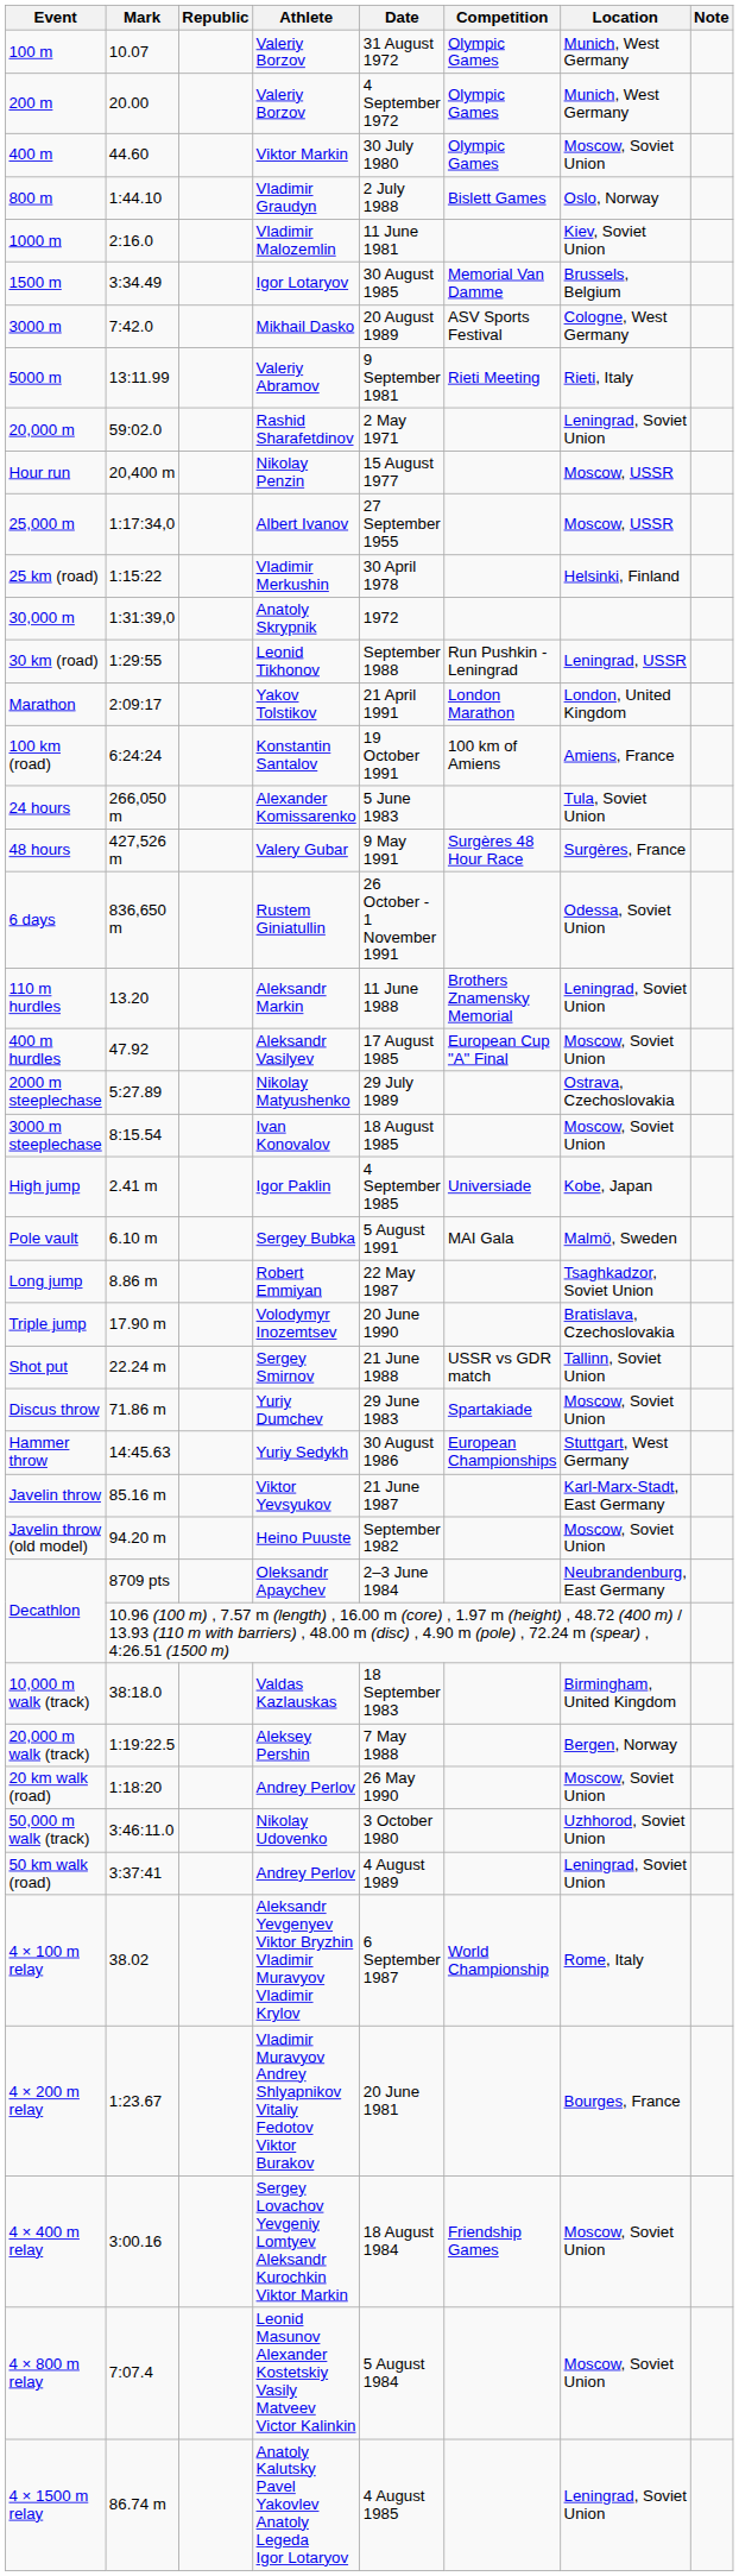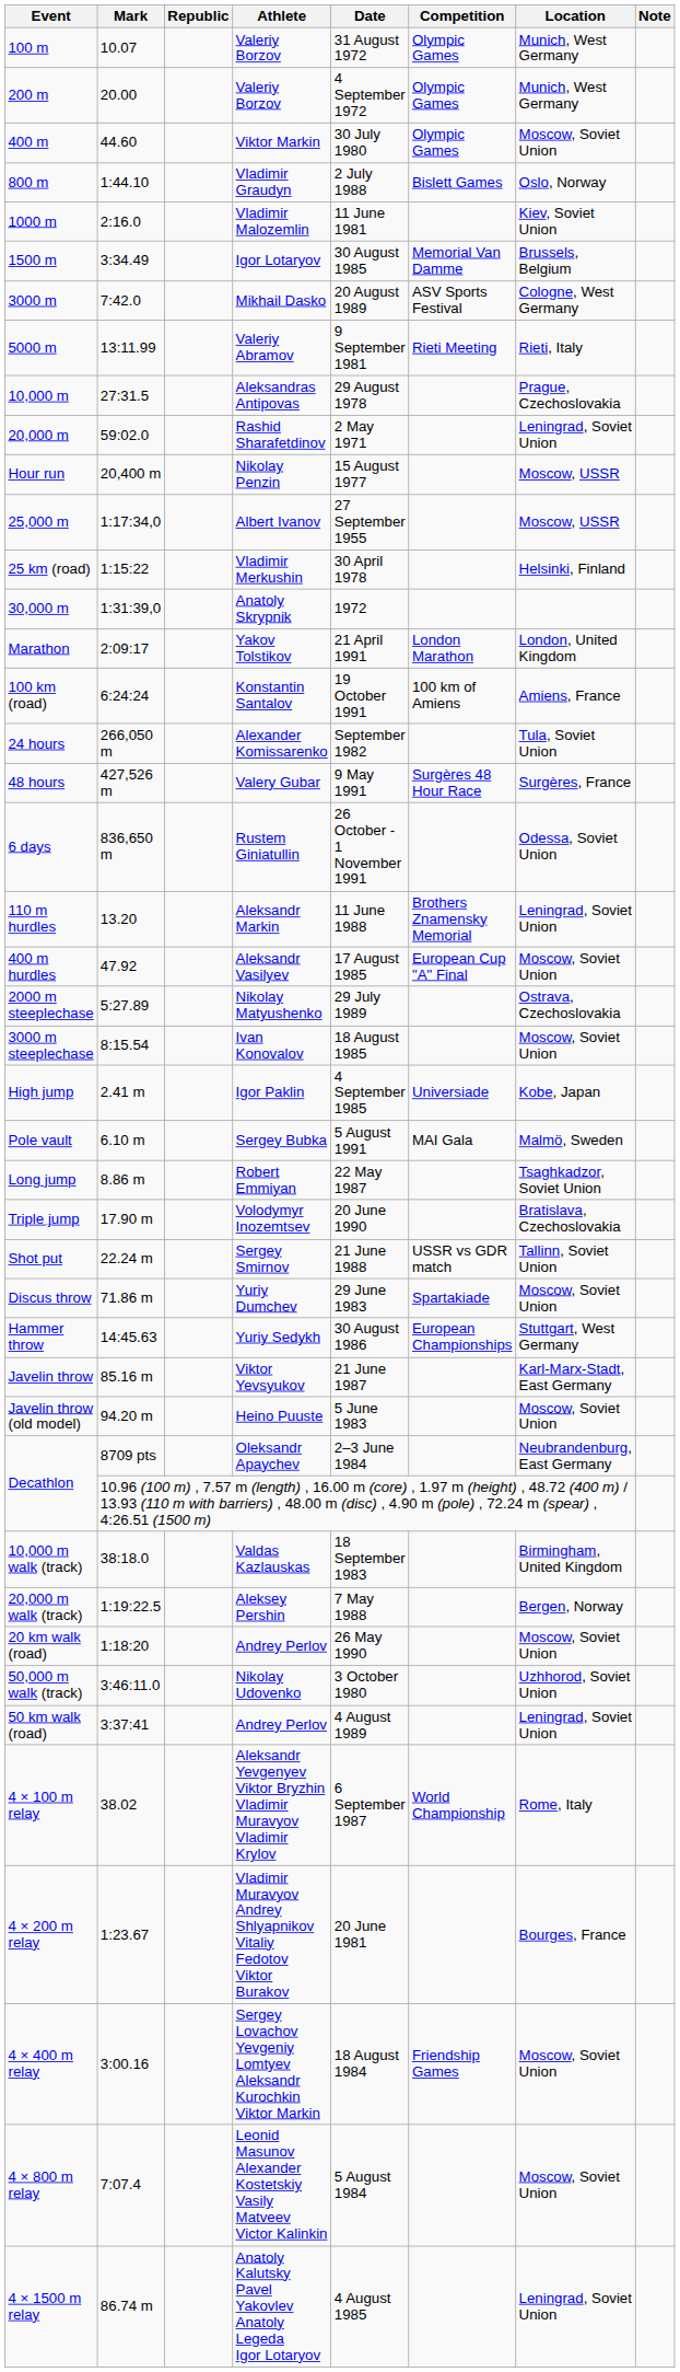 <table class = "wikitable">
 <tr>
 <th>Event</th>
 <th>Mark</th>
 <th>Republic</th>
 <th>Athlete</th>
 <th>Date</th>
 <th>Competition</th>
 <th>Location</th>
 <th>Note</th>
 </tr>
 <tr>
 <td><a href='#'>100 m</a></td>
 <td>10.07 </td>
 <td></td>
 <td><a href='#'>Valeriy Borzov</a></td>
 <td>31 August 1972</td>
 <td><a href='#'>Olympic Games</a></td>
 <td><a href='#'>Munich</a>, West Germany</td>
 <td></td>
 </tr>
 <tr>
 <td><a href='#'>200 m</a></td>
 <td>20.00 </td>
 <td></td>
 <td><a href='#'>Valeriy Borzov</a></td>
 <td>4 September 1972</td>
 <td><a href='#'>Olympic Games</a></td>
 <td><a href='#'>Munich</a>, West Germany</td>
 <td></td>
 </tr>
 <tr>
 <td><a href='#'>400 m</a></td>
 <td>44.60</td>
 <td></td>
 <td><a href='#'>Viktor Markin</a></td>
 <td>30 July 1980</td>
 <td><a href='#'>Olympic Games</a></td>
 <td><a href='#'>Moscow</a>, Soviet Union</td>
 <td></td>
 </tr>
 <tr>
 <td><a href='#'>800 m</a></td>
 <td>1:44.10</td>
 <td></td>
 <td><a href='#'>Vladimir Graudyn</a></td>
 <td>2 July 1988</td>
 <td><a href='#'>Bislett Games</a></td>
 <td><a href='#'>Oslo</a>, Norway</td>
 <td></td>
 </tr>
 <tr>
 <td><a href='#'>1000 m</a></td>
 <td>2:16.0 </td>
 <td></td>
 <td><a href='#'>Vladimir Malozemlin</a></td>
 <td>11 June 1981</td>
 <td></td>
 <td><a href='#'>Kiev</a>, Soviet Union</td>
 <td></td>
 </tr>
 <tr>
 <td><a href='#'>1500 m</a></td>
 <td>3:34.49</td>
 <td></td>
 <td><a href='#'>Igor Lotaryov</a></td>
 <td>30 August 1985</td>
 <td><a href='#'>Memorial Van Damme</a></td>
 <td><a href='#'>Brussels</a>, Belgium</td>
 <td></td>
 </tr>
 <tr>
 <td><a href='#'>3000 m</a></td>
 <td>7:42.0 </td>
 <td></td>
 <td><a href='#'>Mikhail Dasko</a></td>
 <td>20 August 1989</td>
 <td>ASV Sports Festival</td>
 <td><a href='#'>Cologne</a>, West Germany</td>
 <td></td>
 </tr>
 <tr>
 <td><a href='#'>5000 m</a></td>
 <td>13:11.99</td>
 <td></td>
 <td><a href='#'>Valeriy Abramov</a></td>
 <td>9 September 1981</td>
 <td><a href='#'>Rieti Meeting</a></td>
 <td><a href='#'>Rieti</a>, Italy</td>
 <td></td>
 </tr>
 <tr>
+<td><a href='#'>10,000 m</a></td>
+<td>27:31.5 </td>
+<td></td>
+<td><a href='#'>Aleksandras Antipovas</a></td>
+<td>29 August 1978</td>
+<td></td>
+<td><a href='#'>Prague</a>, Czechoslovakia</td>
+<td></td>
+</tr>
+<tr>
 <td><a href='#'>20,000 m</a></td>
 <td>59:02.0 </td>
 <td></td>
 <td><a href='#'>Rashid Sharafetdinov</a></td>
 <td>2 May 1971</td>
 <td></td>
 <td><a href='#'>Leningrad</a>, Soviet Union</td>
 <td></td>
 </tr>
 <tr>
 <td><a href='#'>Hour run</a></td>
 <td>20,400 m</td>
 <td></td>
 <td><a href='#'>Nikolay Penzin</a></td>
 <td>15 August 1977</td>
 <td></td>
 <td><a href='#'>Moscow</a>, <a href='#'>USSR</a></td>
 <td></td>
 </tr>
 <tr>
 <td><a href='#'>25,000 m</a></td>
 <td>1:17:34,0</td>
 <td></td>
 <td><a href='#'>Albert Ivanov</a></td>
 <td>27 September 1955</td>
 <td></td>
 <td><a href='#'>Moscow</a>, <a href='#'>USSR</a></td>
 <td></td>
 </tr>
 <tr>
 <td><a href='#'>25 km</a> (road)</td>
 <td>1:15:22</td>
 <td></td>
 <td><a href='#'>Vladimir Merkushin</a></td>
 <td>30 April 1978</td>
 <td></td>
 <td><a href='#'>Helsinki</a>, Finland</td>
 <td></td>
 </tr>
 <tr>
 <td><a href='#'>30,000 m</a></td>
 <td>1:31:39,0</td>
 <td></td>
 <td><a href='#'>Anatoly Skrypnik</a></td>
 <td>1972</td>
 <td></td>
 <td></td>
 <td></td>
 </tr>
 <tr>
-<td><a href='#'>30 km</a> (road)</td>
-<td>1:29:55</td>
-<td></td>
-<td><a href='#'>Leonid Tikhonov</a></td>
-<td>September 1988</td>
-<td>Run Pushkin - Leningrad</td>
-<td><a href='#'>Leningrad</a>, <a href='#'>USSR</a></td>
-<td></td>
-</tr>
-<tr>
 <td><a href='#'>Marathon</a></td>
 <td>2:09:17</td>
 <td></td>
 <td><a href='#'>Yakov Tolstikov</a></td>
 <td>21 April 1991</td>
 <td><a href='#'>London Marathon</a></td>
 <td><a href='#'>London</a>, United Kingdom</td>
 <td></td>
 </tr>
 <tr>
 <td><a href='#'>100 km</a> (road)</td>
 <td>6:24:24</td>
 <td></td>
 <td><a href='#'>Konstantin Santalov</a></td>
 <td>19 October 1991</td>
 <td>100 km of Amiens</td>
 <td><a href='#'>Amiens</a>, France</td>
 <td></td>
 </tr>
 <tr>
 <td><a href='#'>24 hours</a></td>
 <td>266,050 m</td>
 <td></td>
 <td><a href='#'>Alexander Komissarenko</a></td>
-<td>5 June 1983</td>
+<td>September 1982</td>
 <td></td>
 <td><a href='#'>Tula</a>, Soviet Union</td>
 <td></td>
 </tr>
 <tr>
 <td><a href='#'>48 hours</a></td>
 <td>427,526 m</td>
 <td></td>
 <td><a href='#'>Valery Gubar</a></td>
 <td>9 May 1991</td>
 <td><a href='#'>Surgères 48 Hour Race</a></td>
 <td><a href='#'>Surgères</a>, France</td>
 <td></td>
 </tr>
 <tr>
 <td><a href='#'>6 days</a></td>
 <td>836,650 m</td>
 <td></td>
 <td><a href='#'>Rustem Giniatullin</a></td>
 <td>26 October - 1 November 1991</td>
 <td></td>
 <td><a href='#'>Odessa</a>, Soviet Union</td>
 <td></td>
 </tr>
 <tr>
 <td><a href='#'>110 m hurdles</a></td>
 <td>13.20 </td>
 <td></td>
 <td><a href='#'>Aleksandr Markin</a></td>
 <td>11 June 1988</td>
 <td><a href='#'>Brothers Znamensky Memorial</a></td>
 <td><a href='#'>Leningrad</a>, Soviet Union</td>
 <td></td>
 </tr>
 <tr>
 <td><a href='#'>400 m hurdles</a></td>
 <td>47.92</td>
 <td></td>
 <td><a href='#'>Aleksandr Vasilyev</a></td>
 <td>17 August 1985</td>
 <td><a href='#'>European Cup "A" Final</a></td>
 <td><a href='#'>Moscow</a>, Soviet Union</td>
 <td></td>
 </tr>
 <tr>
 <td><a href='#'>2000 m steeplechase</a></td>
 <td>5:27.89</td>
 <td></td>
 <td><a href='#'>Nikolay Matyushenko</a></td>
 <td>29 July 1989</td>
 <td></td>
 <td><a href='#'>Ostrava</a>, Czechoslovakia</td>
 <td></td>
 </tr>
 <tr>
 <td><a href='#'>3000 m steeplechase</a></td>
 <td>8:15.54</td>
 <td></td>
 <td><a href='#'>Ivan Konovalov</a></td>
 <td>18 August 1985</td>
 <td></td>
 <td><a href='#'>Moscow</a>, Soviet Union</td>
 <td></td>
 </tr>
 <tr>
 <td><a href='#'>High jump</a></td>
 <td>2.41 m</td>
 <td></td>
 <td><a href='#'>Igor Paklin</a></td>
 <td>4 September 1985</td>
 <td><a href='#'>Universiade</a></td>
 <td><a href='#'>Kobe</a>, Japan</td>
 <td></td>
 </tr>
 <tr>
 <td><a href='#'>Pole vault</a></td>
 <td>6.10 m</td>
 <td></td>
 <td><a href='#'>Sergey Bubka</a></td>
 <td>5 August 1991</td>
 <td>MAI Gala</td>
 <td><a href='#'>Malmö</a>, Sweden</td>
 <td></td>
 </tr>
 <tr>
 <td><a href='#'>Long jump</a></td>
 <td>8.86 m  </td>
 <td></td>
 <td><a href='#'>Robert Emmiyan</a></td>
 <td>22 May 1987</td>
 <td></td>
 <td><a href='#'>Tsaghkadzor</a>, Soviet Union</td>
 <td></td>
 </tr>
 <tr>
 <td><a href='#'>Triple jump</a></td>
 <td>17.90 m </td>
 <td></td>
 <td><a href='#'>Volodymyr Inozemtsev</a></td>
 <td>20 June 1990</td>
 <td></td>
 <td><a href='#'>Bratislava</a>, Czechoslovakia</td>
 <td></td>
 </tr>
 <tr>
 <td><a href='#'>Shot put</a></td>
 <td>22.24 m</td>
 <td></td>
 <td><a href='#'>Sergey Smirnov</a></td>
 <td>21 June 1988</td>
 <td>USSR vs GDR match</td>
 <td><a href='#'>Tallinn</a>, Soviet Union</td>
 <td></td>
 </tr>
 <tr>
 <td><a href='#'>Discus throw</a></td>
 <td>71.86 m</td>
 <td></td>
 <td><a href='#'>Yuriy Dumchev</a></td>
 <td>29 June 1983</td>
 <td><a href='#'>Spartakiade</a></td>
 <td><a href='#'>Moscow</a>, Soviet Union</td>
 <td></td>
 </tr>
 <tr>
 <td><a href='#'>Hammer throw</a></td>
 <td>14:45.63</td>
 <td></td>
 <td><a href='#'>Yuriy Sedykh</a></td>
 <td>30 August 1986</td>
 <td><a href='#'>European Championships</a></td>
 <td><a href='#'>Stuttgart</a>, West Germany</td>
 <td></td>
 </tr>
 <tr>
 <td><a href='#'>Javelin throw</a></td>
 <td>85.16 m</td>
 <td></td>
 <td><a href='#'>Viktor Yevsyukov</a></td>
 <td>21 June 1987</td>
 <td></td>
 <td><a href='#'>Karl-Marx-Stadt</a>, East Germany</td>
 <td></td>
 </tr>
 <tr>
 <td><a href='#'>Javelin throw</a><br>(old model)</td>
 <td>94.20 m</td>
 <td></td>
 <td><a href='#'>Heino Puuste</a></td>
-<td>September 1982</td>
+<td>5 June 1983</td>
 <td></td>
 <td><a href='#'>Moscow</a>, Soviet Union</td>
 <td></td>
 </tr>
 <tr>
 <td rowspan=2><a href='#'>Decathlon</a></td>
 <td>8709 pts</td>
 <td></td>
 <td><a href='#'>Oleksandr Apaychev</a></td>
 <td>2–3 June 1984</td>
 <td></td>
 <td><a href='#'>Neubrandenburg</a>, East Germany</td>
 <td></td>
 </tr>
 <tr>
 <td colspan = 6>10.96 <em> (100 m) </em>, 7.57 m <em> (length) </em>, 16.00 m <em>(core) </em>, 1.97 m <em>(height) </em>, 48.72 <em> (400 m) </em> /<br>13.93 <em> (110 m with barriers) </em>, 48.00 m <em> (disc) </em>, 4.90 m <em>(pole) </em>, 72.24 m <em> (spear) </em>, 4:26.51 <em> (1500 m) </em></td>
 <td></td>
 </tr>
 <tr>
 <td><a href='#'>10,000 m walk</a> (track)</td>
 <td>38:18.0 </td>
 <td></td>
 <td><a href='#'>Valdas Kazlauskas</a></td>
 <td>18 September 1983</td>
 <td></td>
 <td><a href='#'>Birmingham</a>, United Kingdom</td>
 <td></td>
 </tr>
 <tr>
 <td><a href='#'>20,000 m walk</a> (track)</td>
 <td>1:19:22.5</td>
 <td></td>
 <td><a href='#'>Aleksey Pershin</a></td>
 <td>7 May 1988</td>
 <td></td>
 <td><a href='#'>Bergen</a>, Norway</td>
 <td></td>
 </tr>
 <tr>
 <td><a href='#'>20 km walk</a> (road)</td>
 <td>1:18:20</td>
 <td></td>
 <td><a href='#'>Andrey Perlov</a></td>
 <td>26 May 1990</td>
 <td></td>
 <td><a href='#'>Moscow</a>, Soviet Union</td>
 <td></td>
 </tr>
 <tr>
 <td><a href='#'>50,000 m walk</a> (track)</td>
 <td>3:46:11.0</td>
 <td></td>
 <td><a href='#'>Nikolay Udovenko</a></td>
 <td>3 October 1980</td>
 <td></td>
 <td><a href='#'>Uzhhorod</a>, Soviet Union</td>
 <td></td>
 </tr>
 <tr>
 <td><a href='#'>50 km walk</a> (road)</td>
 <td>3:37:41</td>
 <td></td>
 <td><a href='#'>Andrey Perlov</a></td>
 <td>4 August 1989</td>
 <td></td>
 <td><a href='#'>Leningrad</a>, Soviet Union</td>
 <td></td>
 </tr>
 <tr>
 <td><a href='#'>4 × 100 m relay</a></td>
 <td>38.02</td>
 <td></td>
 <td><a href='#'>Aleksandr Yevgenyev</a><br><a href='#'>Viktor Bryzhin</a><br><a href='#'>Vladimir Muravyov</a> <br><a href='#'>Vladimir Krylov</a></td>
 <td>6 September 1987</td>
 <td><a href='#'>World Championship</a></td>
 <td><a href='#'>Rome</a>, Italy</td>
 <td></td>
 </tr>
 <tr>
 <td><a href='#'>4 × 200 m relay</a></td>
 <td>1:23.67</td>
 <td></td>
 <td><a href='#'>Vladimir Muravyov</a><br><a href='#'>Andrey Shlyapnikov</a><br><a href='#'>Vitaliy Fedotov</a><br><a href='#'>Viktor Burakov</a></td>
 <td>20 June 1981</td>
 <td></td>
 <td><a href='#'>Bourges</a>, France</td>
 <td></td>
 </tr>
 <tr>
 <td><a href='#'>4 × 400 m relay</a></td>
 <td>3:00.16</td>
 <td></td>
 <td><a href='#'>Sergey Lovachov</a><br><a href='#'>Yevgeniy Lomtyev</a><br><a href='#'>Aleksandr Kurochkin</a><br><a href='#'>Viktor Markin</a></td>
 <td>18 August 1984</td>
 <td><a href='#'>Friendship Games</a></td>
 <td><a href='#'>Moscow</a>, Soviet Union</td>
 <td></td>
 </tr>
 <tr>
 <td><a href='#'>4 × 800 m relay</a></td>
 <td>7:07.4 </td>
 <td></td>
 <td><a href='#'>Leonid Masunov</a><br><a href='#'>Alexander Kostetskiy</a><br><a href='#'>Vasily Matveev</a><br><a href='#'>Victor Kalinkin</a></td>
 <td>5 August 1984</td>
 <td></td>
 <td><a href='#'>Moscow</a>, Soviet Union</td>
 <td></td>
 </tr>
 <tr>
 <td><a href='#'>4 × 1500 m relay</a></td>
 <td>86.74 m </td>
 <td></td>
 <td><a href='#'>Anatoly Kalutsky</a><br><a href='#'>Pavel Yakovlev</a><br><a href='#'>Anatoly Legeda</a><br><a href='#'>Igor Lotaryov</a></td>
 <td>4 August 1985</td>
 <td></td>
 <td><a href='#'>Leningrad</a>, Soviet Union</td>
 <td></td>
 </tr>
 </table>
